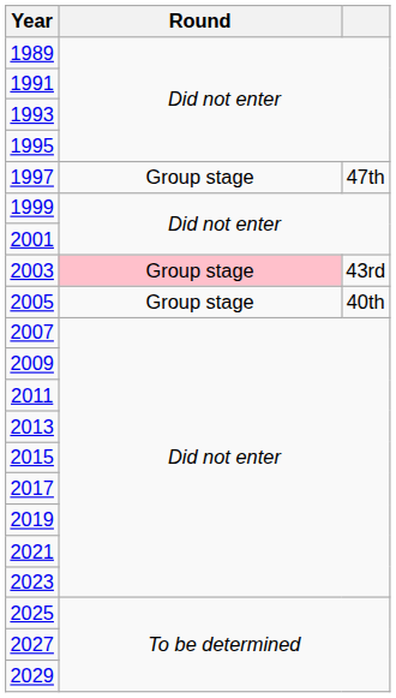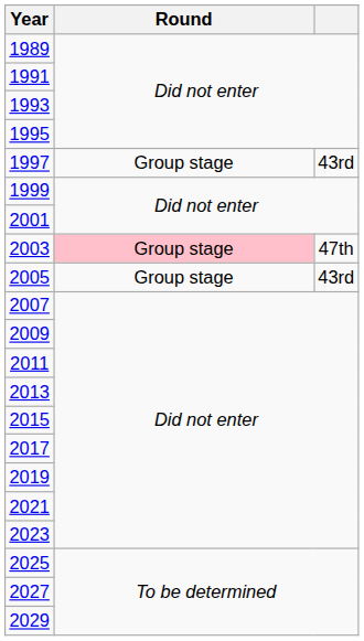 <table class="wikitable" style="text-align: center; font-size:90%">
 <tr>
 <th>Year</th>
 <th style="width:200px">Round</th>
 <th></th>
 </tr>
 <tr>
 <td><a href='#'>1989</a></td>
 <td colspan="2" rowspan="4"><em>Did not enter</em></td>
 </tr>
 <tr>
 <td><a href='#'>1991</a></td>
 </tr>
 <tr>
 <td><a href='#'>1993</a></td>
 </tr>
 <tr>
 <td><a href='#'>1995</a></td>
 </tr>
 <tr>
 <td><a href='#'>1997</a></td>
 <td>Group stage</td>
-<td>47th</td>
+<td>43rd</td>
 </tr>
 <tr>
 <td><a href='#'>1999</a></td>
 <td colspan="2" rowspan="2"><em>Did not enter</em></td>
 </tr>
 <tr>
 <td><a href='#'>2001</a></td>
 </tr>
 <tr>
 <td><a href='#'>2003</a></td>
 <td style="background: pink;">Group stage</td>
-<td>43rd</td>
+<td>47th</td>
 </tr>
 <tr>
 <td><a href='#'>2005</a></td>
 <td>Group stage</td>
-<td>40th</td>
+<td>43rd</td>
 </tr>
 <tr>
 <td><a href='#'>2007</a></td>
 <td colspan="2" rowspan="9"><em>Did not enter</em></td>
 </tr>
 <tr>
 <td><a href='#'>2009</a></td>
 </tr>
 <tr>
 <td><a href='#'>2011</a></td>
 </tr>
 <tr>
 <td><a href='#'>2013</a></td>
 </tr>
 <tr>
 <td><a href='#'>2015</a></td>
 </tr>
 <tr>
 <td><a href='#'>2017</a></td>
 </tr>
 <tr>
 <td><a href='#'>2019</a></td>
 </tr>
 <tr>
 <td><a href='#'>2021</a></td>
 </tr>
 <tr>
 <td><a href='#'>2023</a></td>
 </tr>
 <tr>
 <td><a href='#'>2025</a></td>
 <td colspan="2" rowspan="3"><em>To be determined</em></td>
 </tr>
 <tr>
 <td><a href='#'>2027</a></td>
 </tr>
 <tr>
 <td><a href='#'>2029</a></td>
 </tr>
 </table>
